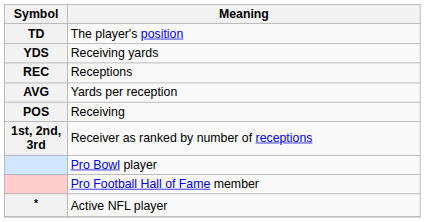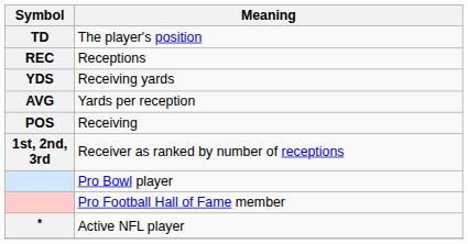 <table class="plainrowheaders sortable wikitable">
 <tr>
 <th scope="col" style="width:75px">Symbol</th>
 <th scope="col" style="width:450px">Meaning</th>
 </tr>
 <tr>
 <th scope="row">TD</th>
 <td>The player's <a href='#'>position</a></td>
 </tr>
 <tr>
+<th scope="row">REC</th>
+<td>Receptions</td>
+</tr>
+<tr>
 <th scope="row">YDS</th>
 <td>Receiving yards</td>
-</tr>
-<tr>
-<th scope="row">REC</th>
-<td>Receptions</td>
 </tr>
 <tr>
 <th scope="row">AVG</th>
 <td>Yards per reception</td>
 </tr>
 <tr>
 <th scope="row">POS</th>
 <td>Receiving</td>
 </tr>
 <tr>
 <th scope="row">1st, 2nd, 3rd</th>
 <td>Receiver as ranked by number of <a href='#'>receptions</a></td>
 </tr>
 <tr>
 <td style="background-color: #D0E7FF"></td>
 <td><a href='#'>Pro Bowl</a> player</td>
 </tr>
 <tr>
 <td style="background-color: #FFCCCC"></td>
 <td><a href='#'>Pro Football Hall of Fame</a> member</td>
 </tr>
 <tr>
 <th scope="row"><sup>*</sup></th>
 <td>Active NFL player</td>
 </tr>
 <tr>
 </tr>
 </table>
